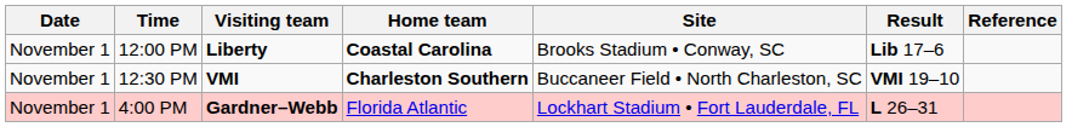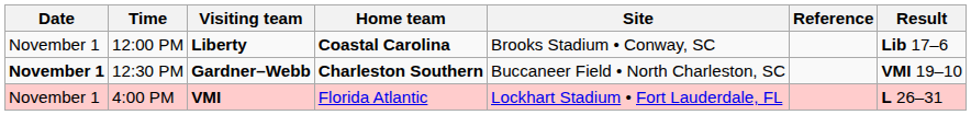 <table class="wikitable" style="font-size:95%;">
 <tr>
 <th>Date</th>
 <th>Time</th>
 <th>Visiting team</th>
 <th>Home team</th>
 <th>Site</th>
+<th class="unsortable">Reference</th>
 <th>Result</th>
-<th class="unsortable">Reference</th>
 </tr>
 <tr bgcolor=>
 <td>November 1</td>
 <td>12:00 PM</td>
 <td><strong>Liberty</strong></td>
 <td><strong>Coastal Carolina</strong></td>
 <td>Brooks Stadium • Conway, SC</td>
+<td></td>
 <td><strong>Lib</strong> 17–6</td>
-<td></td>
 </tr>
 <tr bgcolor=>
-<td>November 1</td>
+<td><strong>November 1</strong></td>
 <td>12:30 PM</td>
-<td><strong>VMI</strong></td>
+<td><strong>Gardner–Webb</strong></td>
 <td><strong>Charleston Southern</strong></td>
 <td>Buccaneer Field • North Charleston, SC</td>
+<td></td>
 <td><strong>VMI</strong> 19–10</td>
-<td></td>
 </tr>
 <tr bgcolor=ffcccc>
 <td>November 1</td>
 <td>4:00 PM</td>
-<td><strong>Gardner–Webb</strong></td>
+<td><strong>VMI</strong></td>
 <td><a href='#'>Florida Atlantic</a></td>
 <td><a href='#'>Lockhart Stadium</a> • <a href='#'>Fort Lauderdale, FL</a></td>
+<td></td>
 <td><strong>L</strong> 26–31</td>
-<td></td>
 </tr>
 </table>
